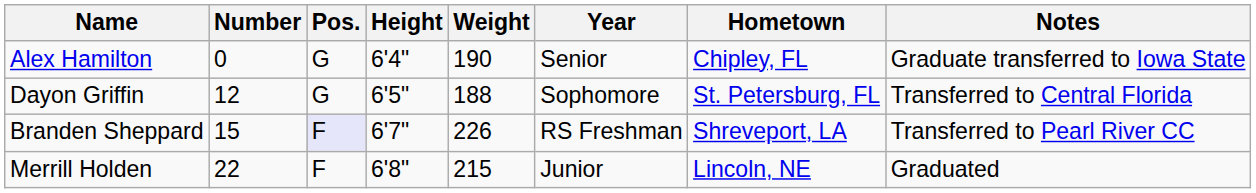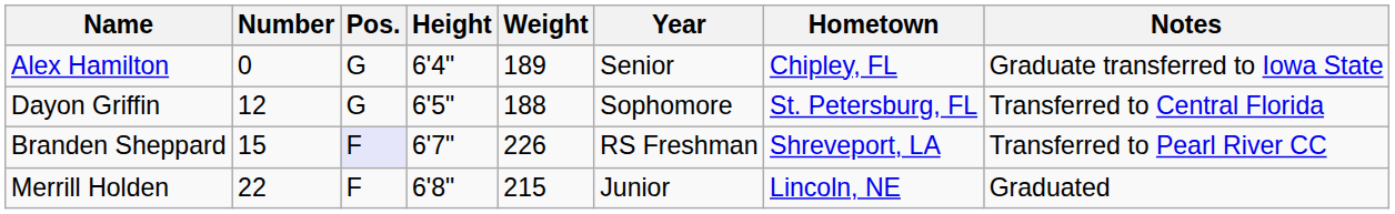 <table class="wikitable sortable" border="1">
 <tr>
 <th>Name</th>
 <th>Number</th>
 <th>Pos.</th>
 <th>Height</th>
 <th>Weight</th>
 <th>Year</th>
 <th>Hometown</th>
 <th class="unsortable">Notes</th>
 </tr>
 <tr>
 <td><a href='#'>Alex Hamilton</a></td>
 <td>0</td>
 <td>G</td>
 <td>6'4"</td>
-<td>190</td>
+<td>189</td>
 <td>Senior</td>
 <td><a href='#'>Chipley, FL</a></td>
 <td>Graduate transferred to <a href='#'>Iowa State</a></td>
 </tr>
 <tr>
 <td>Dayon Griffin</td>
 <td>12</td>
 <td>G</td>
 <td>6'5"</td>
 <td>188</td>
 <td>Sophomore</td>
 <td><a href='#'>St. Petersburg, FL</a></td>
 <td>Transferred to <a href='#'>Central Florida</a></td>
 </tr>
 <tr>
 <td>Branden Sheppard</td>
 <td>15</td>
 <td style="background: lavender;">F</td>
 <td>6'7"</td>
 <td>226</td>
 <td>RS Freshman</td>
 <td><a href='#'>Shreveport, LA</a></td>
 <td>Transferred to <a href='#'>Pearl River CC</a></td>
 </tr>
 <tr>
 <td>Merrill Holden</td>
 <td>22</td>
 <td>F</td>
 <td>6'8"</td>
 <td>215</td>
 <td>Junior</td>
 <td><a href='#'>Lincoln, NE</a></td>
 <td>Graduated</td>
 </tr>
 </table>
